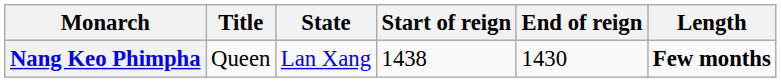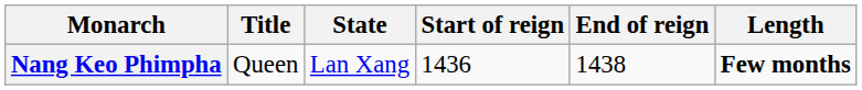 <table class="wikitable sortable">
 <tr>
 <th>Monarch</th>
 <th>Title</th>
 <th>State</th>
 <th>Start of reign</th>
 <th>End of reign</th>
 <th>Length</th>
 </tr>
 <tr>
 <th><a href='#'>Nang Keo Phimpha</a></th>
 <td>Queen</td>
 <td><a href='#'>Lan Xang</a></td>
+<td>1436</td>
 <td>1438</td>
-<td>1430</td>
 <td><strong>Few months</strong></td>
 </tr>
 </table>
